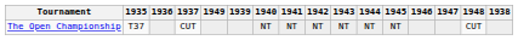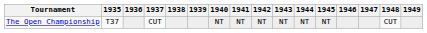 <table class="wikitable" style="font-size:95%;text-align:center;">
 <tr>
 <th>Tournament</th>
 <th>1935</th>
 <th>1936</th>
 <th>1937</th>
-<th>1949</th>
+<th>1938</th>
 <th>1939</th>
 <th>1940</th>
 <th>1941</th>
 <th>1942</th>
 <th>1943</th>
 <th>1944</th>
 <th>1945</th>
 <th>1946</th>
 <th>1947</th>
 <th>1948</th>
-<th>1938</th>
+<th>1949</th>
 </tr>
 <tr>
 <td align=left><a href='#'>The Open Championship</a></td>
 <td>T37</td>
 <td style="background:#eeeeee;"></td>
 <td>CUT</td>
 <td style="background:#eeeeee;"></td>
 <td style="background:#eeeeee;"></td>
 <td style="background:#eeeeee;">NT</td>
 <td style="background:#eeeeee;">NT</td>
 <td style="background:#eeeeee;">NT</td>
 <td style="background:#eeeeee;">NT</td>
 <td style="background:#eeeeee;">NT</td>
 <td style="background:#eeeeee;">NT</td>
 <td style="background:#eeeeee;"></td>
 <td style="background:#eeeeee;"></td>
 <td>CUT</td>
 <td style="background:#eeeeee;"></td>
 </tr>
 </table>
